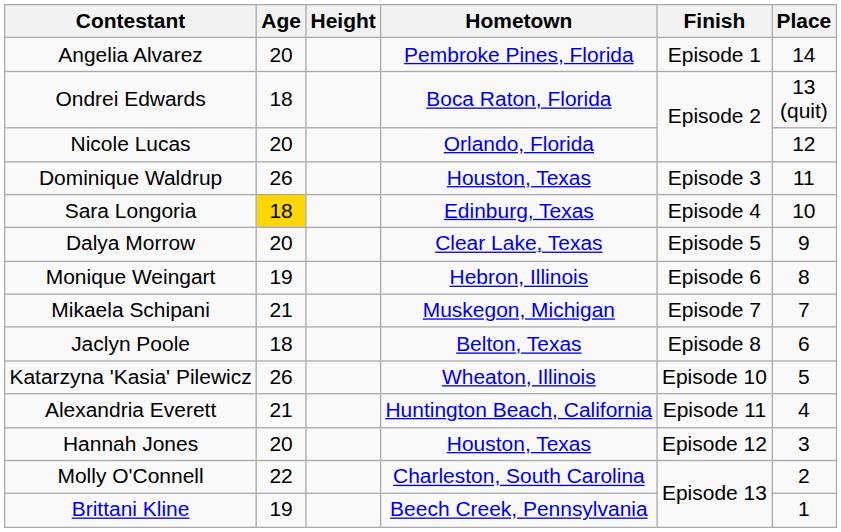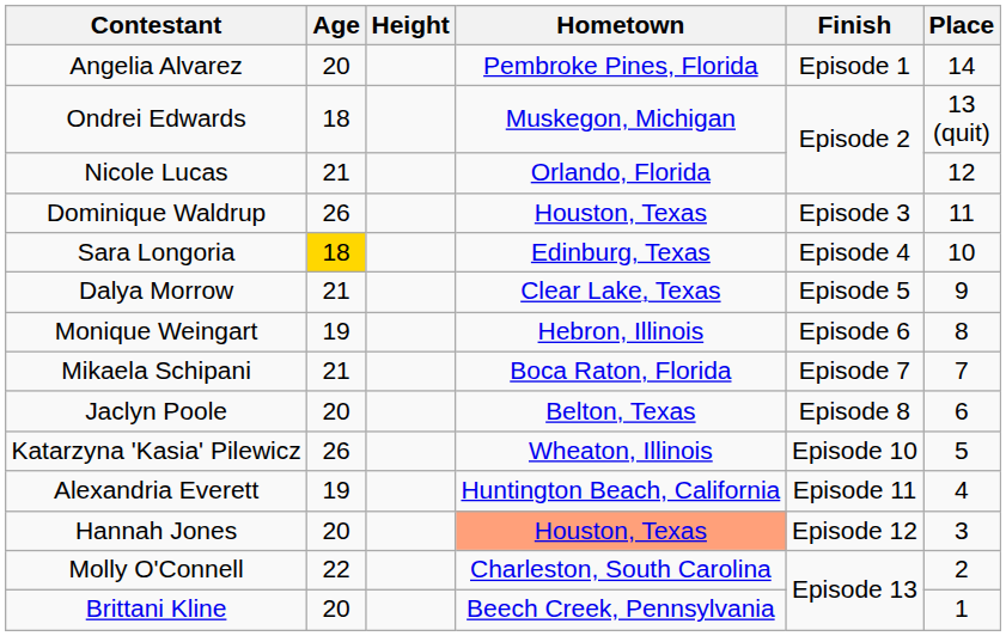 <table style="text-align:center;" class="wikitable sortable">
 <tr>
 <th>Contestant</th>
 <th>Age</th>
 <th>Height</th>
 <th>Hometown</th>
 <th>Finish</th>
 <th>Place</th>
 </tr>
 <tr>
 <td>Angelia Alvarez</td>
 <td>20</td>
 <td nowrap></td>
 <td nowrap><a href='#'>Pembroke Pines, Florida</a></td>
 <td>Episode 1</td>
 <td>14</td>
 </tr>
 <tr>
 <td>Ondrei Edwards</td>
 <td>18</td>
 <td></td>
-<td><a href='#'>Boca Raton, Florida</a></td>
+<td><a href='#'>Muskegon, Michigan</a></td>
 <td rowspan="2">Episode 2</td>
 <td>13 (quit)</td>
 </tr>
 <tr>
 <td>Nicole Lucas</td>
-<td>20</td>
+<td>21</td>
 <td></td>
 <td><a href='#'>Orlando, Florida</a></td>
 <td>12</td>
 </tr>
 <tr>
 <td>Dominique Waldrup</td>
 <td>26</td>
 <td></td>
 <td><a href='#'>Houston, Texas</a></td>
 <td>Episode 3</td>
 <td>11</td>
 </tr>
 <tr>
 <td>Sara Longoria</td>
 <td style="background: gold;">18</td>
 <td></td>
 <td><a href='#'>Edinburg, Texas</a></td>
 <td>Episode 4</td>
 <td>10</td>
 </tr>
 <tr>
 <td>Dalya Morrow</td>
-<td>20</td>
+<td>21</td>
 <td></td>
 <td><a href='#'>Clear Lake, Texas</a></td>
 <td>Episode 5</td>
 <td>9</td>
 </tr>
 <tr>
 <td>Monique Weingart</td>
 <td>19</td>
 <td></td>
 <td><a href='#'>Hebron, Illinois</a></td>
 <td>Episode 6</td>
 <td>8</td>
 </tr>
 <tr>
 <td>Mikaela Schipani</td>
 <td>21</td>
 <td></td>
-<td><a href='#'>Muskegon, Michigan</a></td>
+<td><a href='#'>Boca Raton, Florida</a></td>
 <td>Episode 7</td>
 <td>7</td>
 </tr>
 <tr>
 <td>Jaclyn Poole</td>
-<td>18</td>
+<td>20</td>
 <td></td>
 <td><a href='#'>Belton, Texas</a></td>
 <td>Episode 8</td>
 <td>6</td>
 </tr>
 <tr>
 <td nowrap>Katarzyna 'Kasia' Pilewicz</td>
 <td>26</td>
 <td nowrap></td>
 <td><a href='#'>Wheaton, Illinois</a></td>
 <td nowrap>Episode 10</td>
 <td>5</td>
 </tr>
 <tr>
 <td>Alexandria Everett</td>
-<td>21</td>
+<td>19</td>
 <td></td>
 <td nowrap><a href='#'>Huntington Beach, California</a></td>
 <td>Episode 11</td>
 <td>4</td>
 </tr>
 <tr>
 <td>Hannah Jones</td>
 <td>20</td>
 <td></td>
-<td><a href='#'>Houston, Texas</a></td>
+<td style="background: lightsalmon;"><a href='#'>Houston, Texas</a></td>
 <td>Episode 12</td>
 <td>3</td>
 </tr>
 <tr>
 <td>Molly O'Connell</td>
 <td>22</td>
 <td></td>
 <td nowrap><a href='#'>Charleston, South Carolina</a></td>
 <td rowspan="2">Episode 13</td>
 <td>2</td>
 </tr>
 <tr>
 <td><a href='#'>Brittani Kline</a></td>
-<td>19</td>
+<td>20</td>
 <td></td>
 <td><a href='#'>Beech Creek, Pennsylvania</a></td>
 <td>1</td>
 </tr>
 </table>
